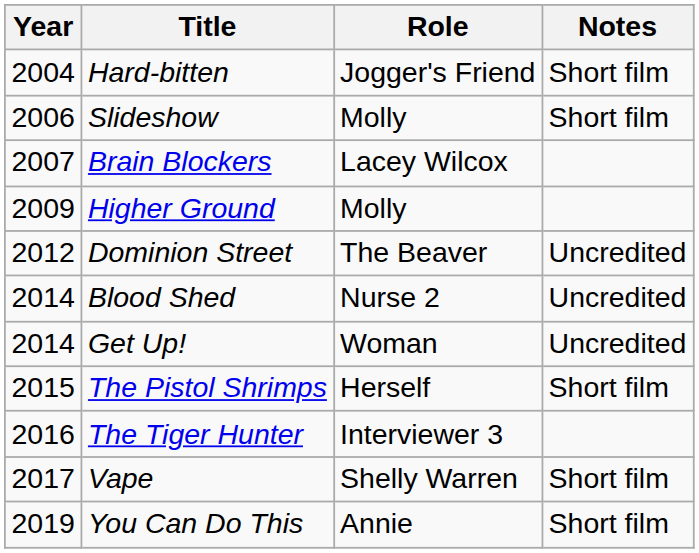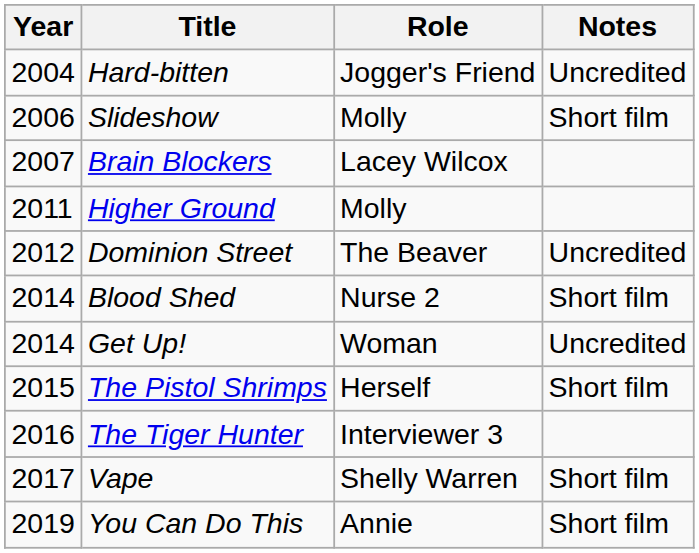 <table class="wikitable sortable">
 <tr>
 <th>Year</th>
 <th>Title</th>
 <th>Role</th>
 <th>Notes</th>
 </tr>
 <tr>
 <td>2004</td>
 <td><em>Hard-bitten</em></td>
 <td>Jogger's Friend</td>
-<td>Short film</td>
+<td>Uncredited</td>
 </tr>
 <tr>
 <td>2006</td>
 <td><em>Slideshow</em></td>
 <td>Molly</td>
 <td>Short film</td>
 </tr>
 <tr>
 <td>2007</td>
 <td><em><a href='#'>Brain Blockers</a></em></td>
 <td>Lacey Wilcox</td>
 <td></td>
 </tr>
 <tr>
-<td>2009</td>
+<td>2011</td>
 <td><em><a href='#'>Higher Ground</a></em></td>
 <td>Molly</td>
 <td></td>
 </tr>
 <tr>
 <td>2012</td>
 <td><em>Dominion Street</em></td>
 <td>The Beaver</td>
 <td>Uncredited</td>
 </tr>
 <tr>
 <td>2014</td>
 <td><em>Blood Shed</em></td>
 <td>Nurse 2</td>
-<td>Uncredited</td>
+<td>Short film</td>
 </tr>
 <tr>
 <td>2014</td>
 <td><em>Get Up!</em></td>
 <td>Woman</td>
 <td>Uncredited</td>
 </tr>
 <tr>
 <td>2015</td>
 <td><em><a href='#'>The Pistol Shrimps</a></em></td>
 <td>Herself</td>
 <td>Short film</td>
 </tr>
 <tr>
 <td>2016</td>
 <td><em><a href='#'>The Tiger Hunter</a></em></td>
 <td>Interviewer 3</td>
 <td></td>
 </tr>
 <tr>
 <td>2017</td>
 <td><em>Vape</em></td>
 <td>Shelly Warren</td>
 <td>Short film</td>
 </tr>
 <tr>
 <td>2019</td>
 <td><em>You Can Do This</em></td>
 <td>Annie</td>
 <td>Short film</td>
 </tr>
 </table>
